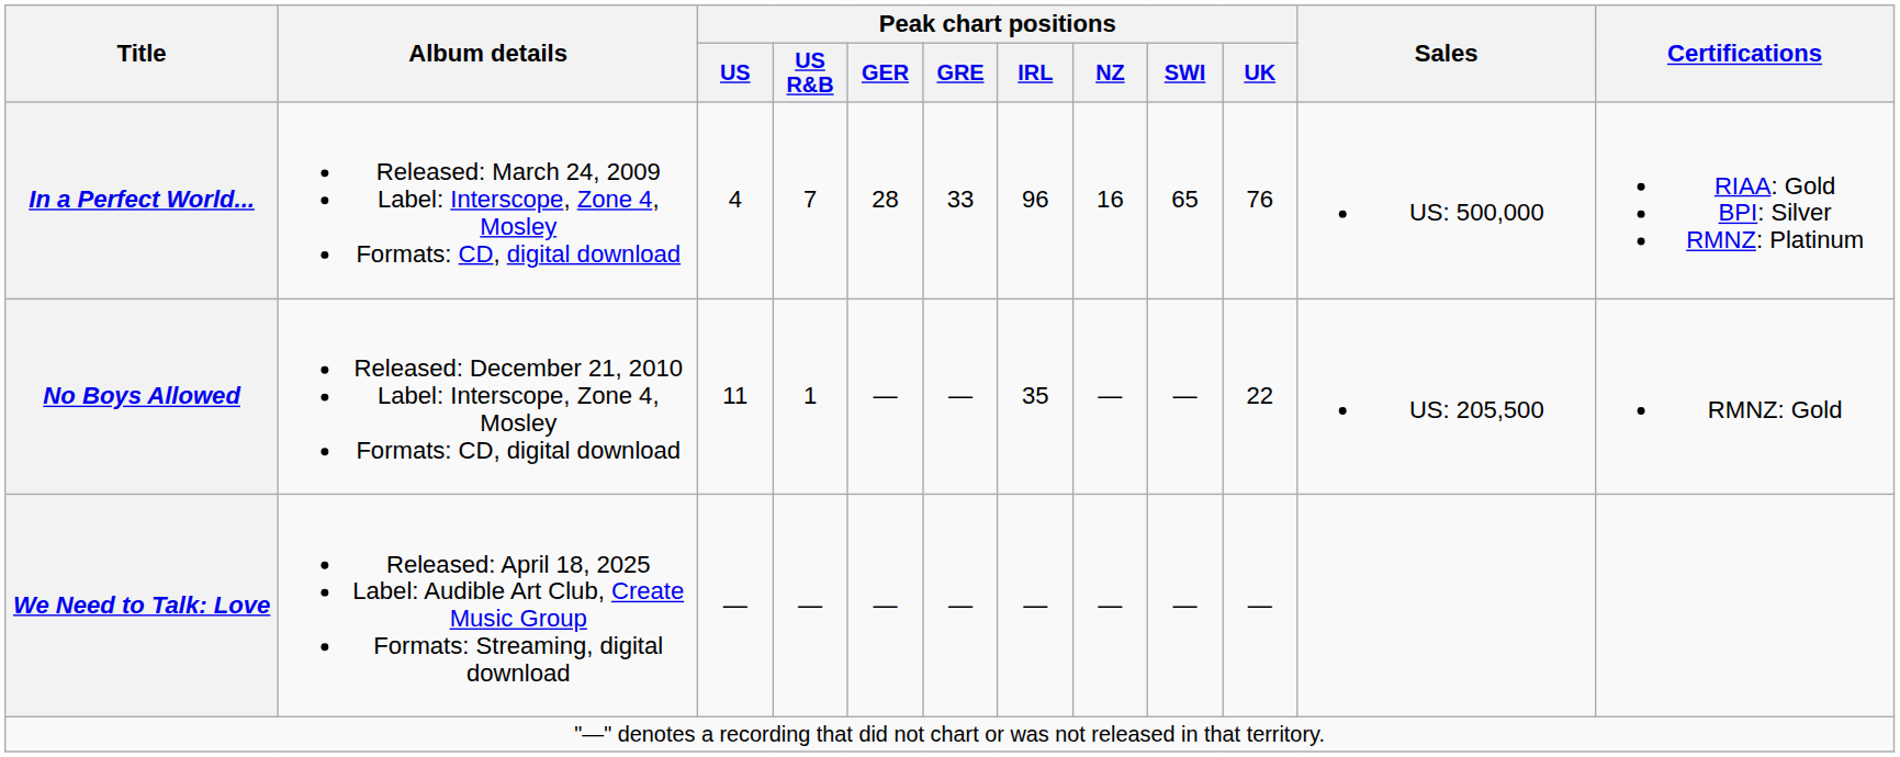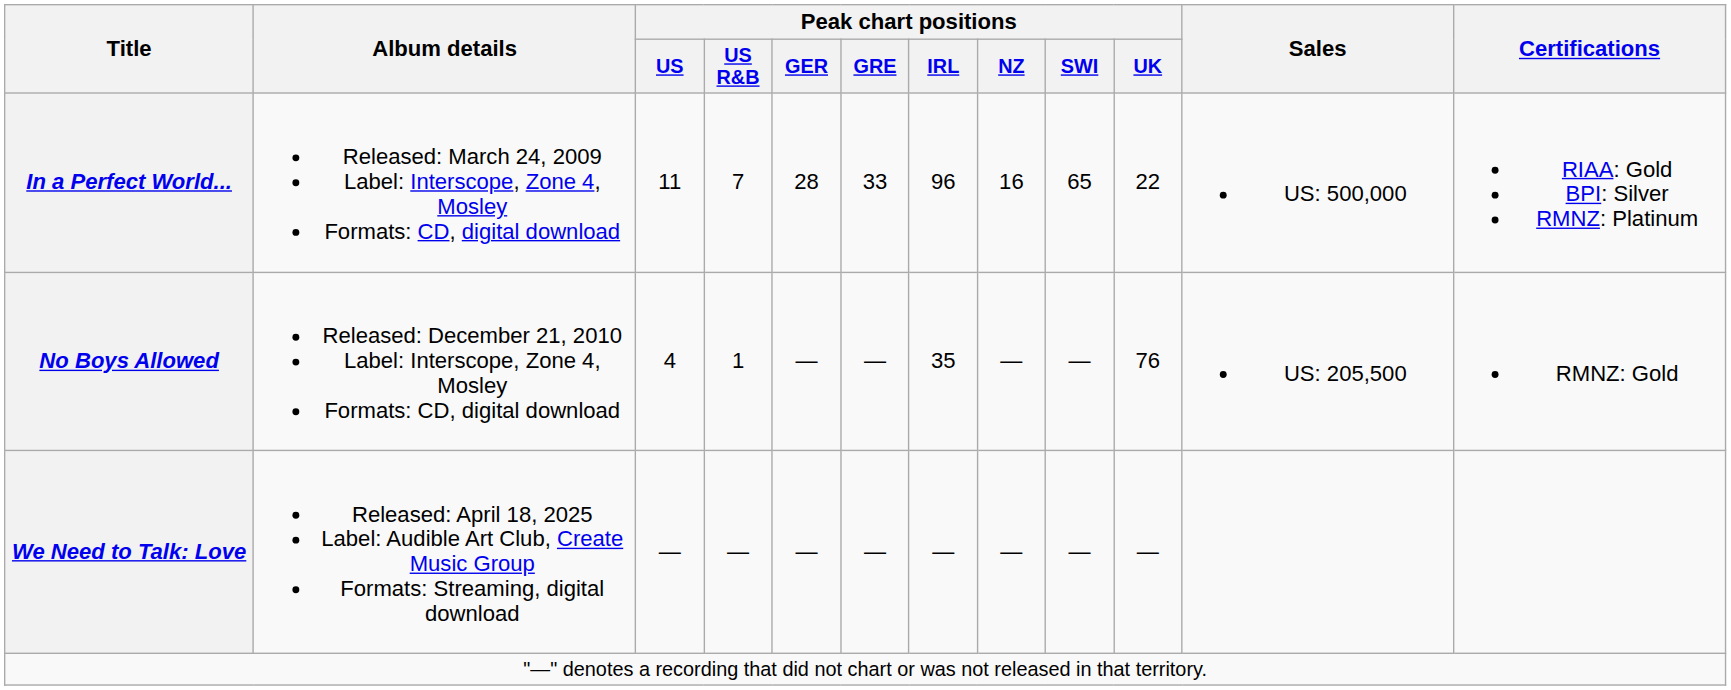 <table class="wikitable plainrowheaders" style="text-align:center;" border="1">
 <tr>
 <th scope="col" rowspan="2" style="width:11em;">Title</th>
 <th scope="col" rowspan="2" style="width:17em;">Album details</th>
 <th scope="col" colspan="8">Peak chart positions</th>
 <th scope="col" rowspan="2" style="width:12em;">Sales</th>
 <th scope="col" rowspan="2" style="width:12em;"><a href='#'>Certifications</a></th>
 </tr>
 <tr>
 <th scope="col" style="width:3em;font-size:90%;"><a href='#'>US</a><br></th>
 <th scope="col" style="width:3em;font-size:90%;"><a href='#'>US R&B</a><br></th>
 <th scope="col" style="width:3em;font-size:90%;"><a href='#'>GER</a><br></th>
 <th scope="col" style="width:3em;font-size:90%;"><a href='#'>GRE</a><br></th>
 <th scope="col" style="width:3em;font-size:90%;"><a href='#'>IRL</a><br></th>
 <th scope="col" style="width:3em;font-size:90%;"><a href='#'>NZ</a><br></th>
 <th scope="col" style="width:3em;font-size:90%;"><a href='#'>SWI</a><br></th>
 <th scope="col" style="width:3em;font-size:90%;"><a href='#'>UK</a><br></th>
 </tr>
 <tr>
 <th scope="row"><em><a href='#'>In a Perfect World...</a></em></th>
 <td><br><ul><li>Released: March 24, 2009</li><li>Label: <a href='#'>Interscope</a>, <a href='#'>Zone 4</a>, <a href='#'>Mosley</a></li><li>Formats: <a href='#'>CD</a>, <a href='#'>digital download</a></li></ul></td>
-<td>4</td>
+<td>11</td>
 <td>7</td>
 <td>28</td>
 <td>33</td>
 <td>96</td>
 <td>16</td>
 <td>65</td>
-<td>76</td>
+<td>22</td>
 <td><br><ul><li>US: 500,000</li></ul></td>
 <td><br><ul><li><a href='#'>RIAA</a>: Gold</li><li><a href='#'>BPI</a>: Silver</li><li><a href='#'>RMNZ</a>: Platinum</li></ul></td>
 </tr>
 <tr>
 <th scope="row"><em><a href='#'>No Boys Allowed</a></em></th>
 <td><br><ul><li>Released: December 21, 2010</li><li>Label: Interscope, Zone 4, Mosley</li><li>Formats: CD, digital download</li></ul></td>
-<td>11</td>
+<td>4</td>
 <td>1</td>
 <td>—</td>
 <td>—</td>
 <td>35</td>
 <td>—</td>
 <td>—</td>
-<td>22</td>
+<td>76</td>
 <td><br><ul><li>US: 205,500</li></ul></td>
 <td><br><ul><li>RMNZ: Gold</li></ul></td>
 </tr>
 <tr>
 <th scope="row"><em><a href='#'>We Need to Talk: Love</a></em></th>
 <td><br><ul><li>Released: April 18, 2025</li><li>Label: Audible Art Club, <a href='#'>Create Music Group</a></li><li>Formats: Streaming, digital download</li></ul></td>
 <td>—</td>
 <td>—</td>
 <td>—</td>
 <td>—</td>
 <td>—</td>
 <td>—</td>
 <td>—</td>
 <td>—</td>
 <td></td>
 <td></td>
 </tr>
 <tr>
 <td colspan="15" style="font-size:90%">"—" denotes a recording that did not chart or was not released in that territory.</td>
 </tr>
 </table>
